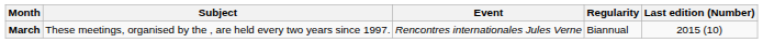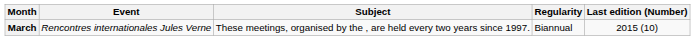 <table class="wikitable" style="text-align:left;margin:1em auto">
 <tr>
 <th>Month</th>
+<th>Event</th>
 <th>Subject</th>
-<th>Event</th>
 <th>Regularity</th>
 <th>Last edition (Number)</th>
 </tr>
 <tr>
 <th>March</th>
+<td style="text-align:center;"><em>Rencontres internationales Jules Verne</em></td>
 <td>These meetings, organised by the , are held every two years since 1997.</td>
-<td style="text-align:center;"><em>Rencontres internationales Jules Verne</em></td>
 <td>Biannual</td>
 <td style="text-align:center;">2015 (10)</td>
 </tr>
 </table>
